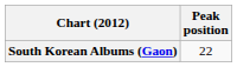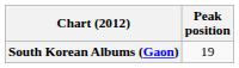 <table class="wikitable sortable plainrowheaders" style="text-align:center">
 <tr>
 <th scope="col">Chart (2012)</th>
 <th scope="col">Peak<br>position</th>
 </tr>
 <tr>
 <th scope="row">South Korean Albums (<a href='#'>Gaon</a>)</th>
-<td>22</td>
+<td>19</td>
 </tr>
 </table>
